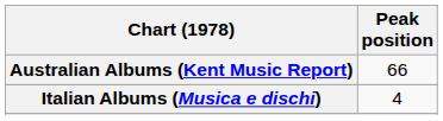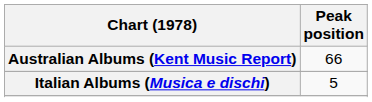 <table class="wikitable sortable plainrowheaders" style="text-align:center;">
 <tr>
 <th scope="col">Chart (1978)</th>
 <th scope="col">Peak<br>position</th>
 </tr>
 <tr>
 <th scope="row">Australian Albums (<a href='#'>Kent Music Report</a>)</th>
 <td>66</td>
 </tr>
 <tr>
 </tr>
 <tr>
 </tr>
 <tr>
 </tr>
 <tr>
 <th scope="row">Italian Albums (<em><a href='#'>Musica e dischi</a></em>)</th>
-<td>4</td>
+<td>5</td>
 </tr>
 <tr>
 </tr>
 <tr>
 </tr>
 </table>
